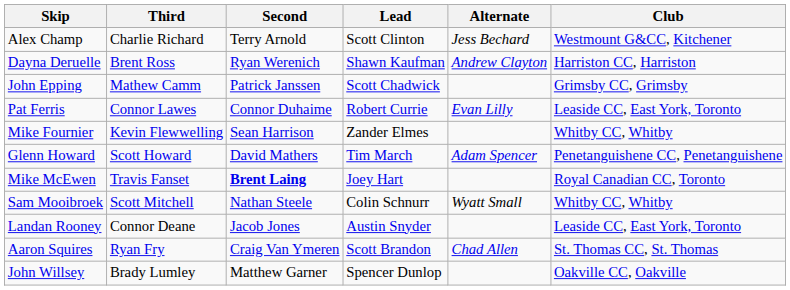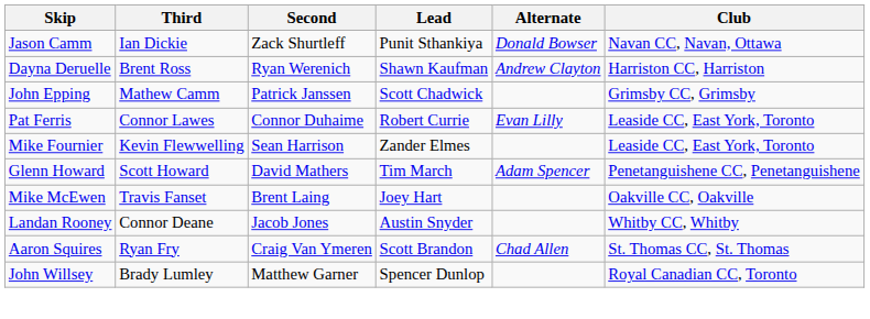 <table class="wikitable">
 <tr>
 <th scope="col">Skip</th>
 <th scope="col">Third</th>
 <th scope="col">Second</th>
 <th scope="col">Lead</th>
 <th scope="col">Alternate</th>
 <th scope="col">Club</th>
 </tr>
 <tr>
-<td>Alex Champ</td>
-<td>Charlie Richard</td>
-<td>Terry Arnold</td>
-<td>Scott Clinton</td>
-<td><em>Jess Bechard</em></td>
-<td><a href='#'>Westmount G&CC</a>, <a href='#'>Kitchener</a></td>
+<td><a href='#'>Jason Camm</a></td>
+<td><a href='#'>Ian Dickie</a></td>
+<td>Zack Shurtleff</td>
+<td>Punit Sthankiya</td>
+<td><em><a href='#'>Donald Bowser</a></em></td>
+<td><a href='#'>Navan CC</a>, <a href='#'>Navan, Ottawa</a></td>
 </tr>
 <tr>
 <td><a href='#'>Dayna Deruelle</a></td>
 <td><a href='#'>Brent Ross</a></td>
 <td><a href='#'>Ryan Werenich</a></td>
 <td><a href='#'>Shawn Kaufman</a></td>
 <td><em><a href='#'>Andrew Clayton</a></em></td>
 <td><a href='#'>Harriston CC</a>, <a href='#'>Harriston</a></td>
 </tr>
 <tr>
 <td><a href='#'>John Epping</a></td>
 <td><a href='#'>Mathew Camm</a></td>
 <td><a href='#'>Patrick Janssen</a></td>
 <td><a href='#'>Scott Chadwick</a></td>
 <td></td>
 <td><a href='#'>Grimsby CC</a>, <a href='#'>Grimsby</a></td>
 </tr>
 <tr>
 <td><a href='#'>Pat Ferris</a></td>
 <td><a href='#'>Connor Lawes</a></td>
 <td><a href='#'>Connor Duhaime</a></td>
 <td><a href='#'>Robert Currie</a></td>
 <td><em><a href='#'>Evan Lilly</a></em></td>
 <td><a href='#'>Leaside CC</a>, <a href='#'>East York, Toronto</a></td>
 </tr>
 <tr>
 <td><a href='#'>Mike Fournier</a></td>
 <td><a href='#'>Kevin Flewwelling</a></td>
 <td><a href='#'>Sean Harrison</a></td>
 <td>Zander Elmes</td>
 <td></td>
-<td><a href='#'>Whitby CC</a>, <a href='#'>Whitby</a></td>
+<td><a href='#'>Leaside CC</a>, <a href='#'>East York, Toronto</a></td>
 </tr>
 <tr>
 <td><a href='#'>Glenn Howard</a></td>
 <td><a href='#'>Scott Howard</a></td>
 <td><a href='#'>David Mathers</a></td>
 <td><a href='#'>Tim March</a></td>
 <td><em><a href='#'>Adam Spencer</a></em></td>
 <td><a href='#'>Penetanguishene CC</a>, <a href='#'>Penetanguishene</a></td>
 </tr>
 <tr>
 <td><a href='#'>Mike McEwen</a></td>
 <td><a href='#'>Travis Fanset</a></td>
-<td><strong><a href='#'>Brent Laing</a></strong></td>
+<td><a href='#'>Brent Laing</a></td>
 <td><a href='#'>Joey Hart</a></td>
 <td></td>
-<td><a href='#'>Royal Canadian CC</a>, <a href='#'>Toronto</a></td>
-</tr>
-<tr>
-<td><a href='#'>Sam Mooibroek</a></td>
-<td><a href='#'>Scott Mitchell</a></td>
-<td><a href='#'>Nathan Steele</a></td>
-<td>Colin Schnurr</td>
-<td><em>Wyatt Small</em></td>
-<td><a href='#'>Whitby CC</a>, <a href='#'>Whitby</a></td>
+<td><a href='#'>Oakville CC</a>, <a href='#'>Oakville</a></td>
 </tr>
 <tr>
 <td><a href='#'>Landan Rooney</a></td>
 <td>Connor Deane</td>
 <td><a href='#'>Jacob Jones</a></td>
 <td><a href='#'>Austin Snyder</a></td>
 <td></td>
-<td><a href='#'>Leaside CC</a>, <a href='#'>East York, Toronto</a></td>
+<td><a href='#'>Whitby CC</a>, <a href='#'>Whitby</a></td>
 </tr>
 <tr>
 <td><a href='#'>Aaron Squires</a></td>
 <td><a href='#'>Ryan Fry</a></td>
 <td><a href='#'>Craig Van Ymeren</a></td>
 <td><a href='#'>Scott Brandon</a></td>
 <td><em><a href='#'>Chad Allen</a></em></td>
 <td><a href='#'>St. Thomas CC</a>, <a href='#'>St. Thomas</a></td>
 </tr>
 <tr>
 <td><a href='#'>John Willsey</a></td>
 <td>Brady Lumley</td>
 <td>Matthew Garner</td>
 <td>Spencer Dunlop</td>
 <td></td>
-<td><a href='#'>Oakville CC</a>, <a href='#'>Oakville</a></td>
+<td><a href='#'>Royal Canadian CC</a>, <a href='#'>Toronto</a></td>
 </tr>
 </table>
